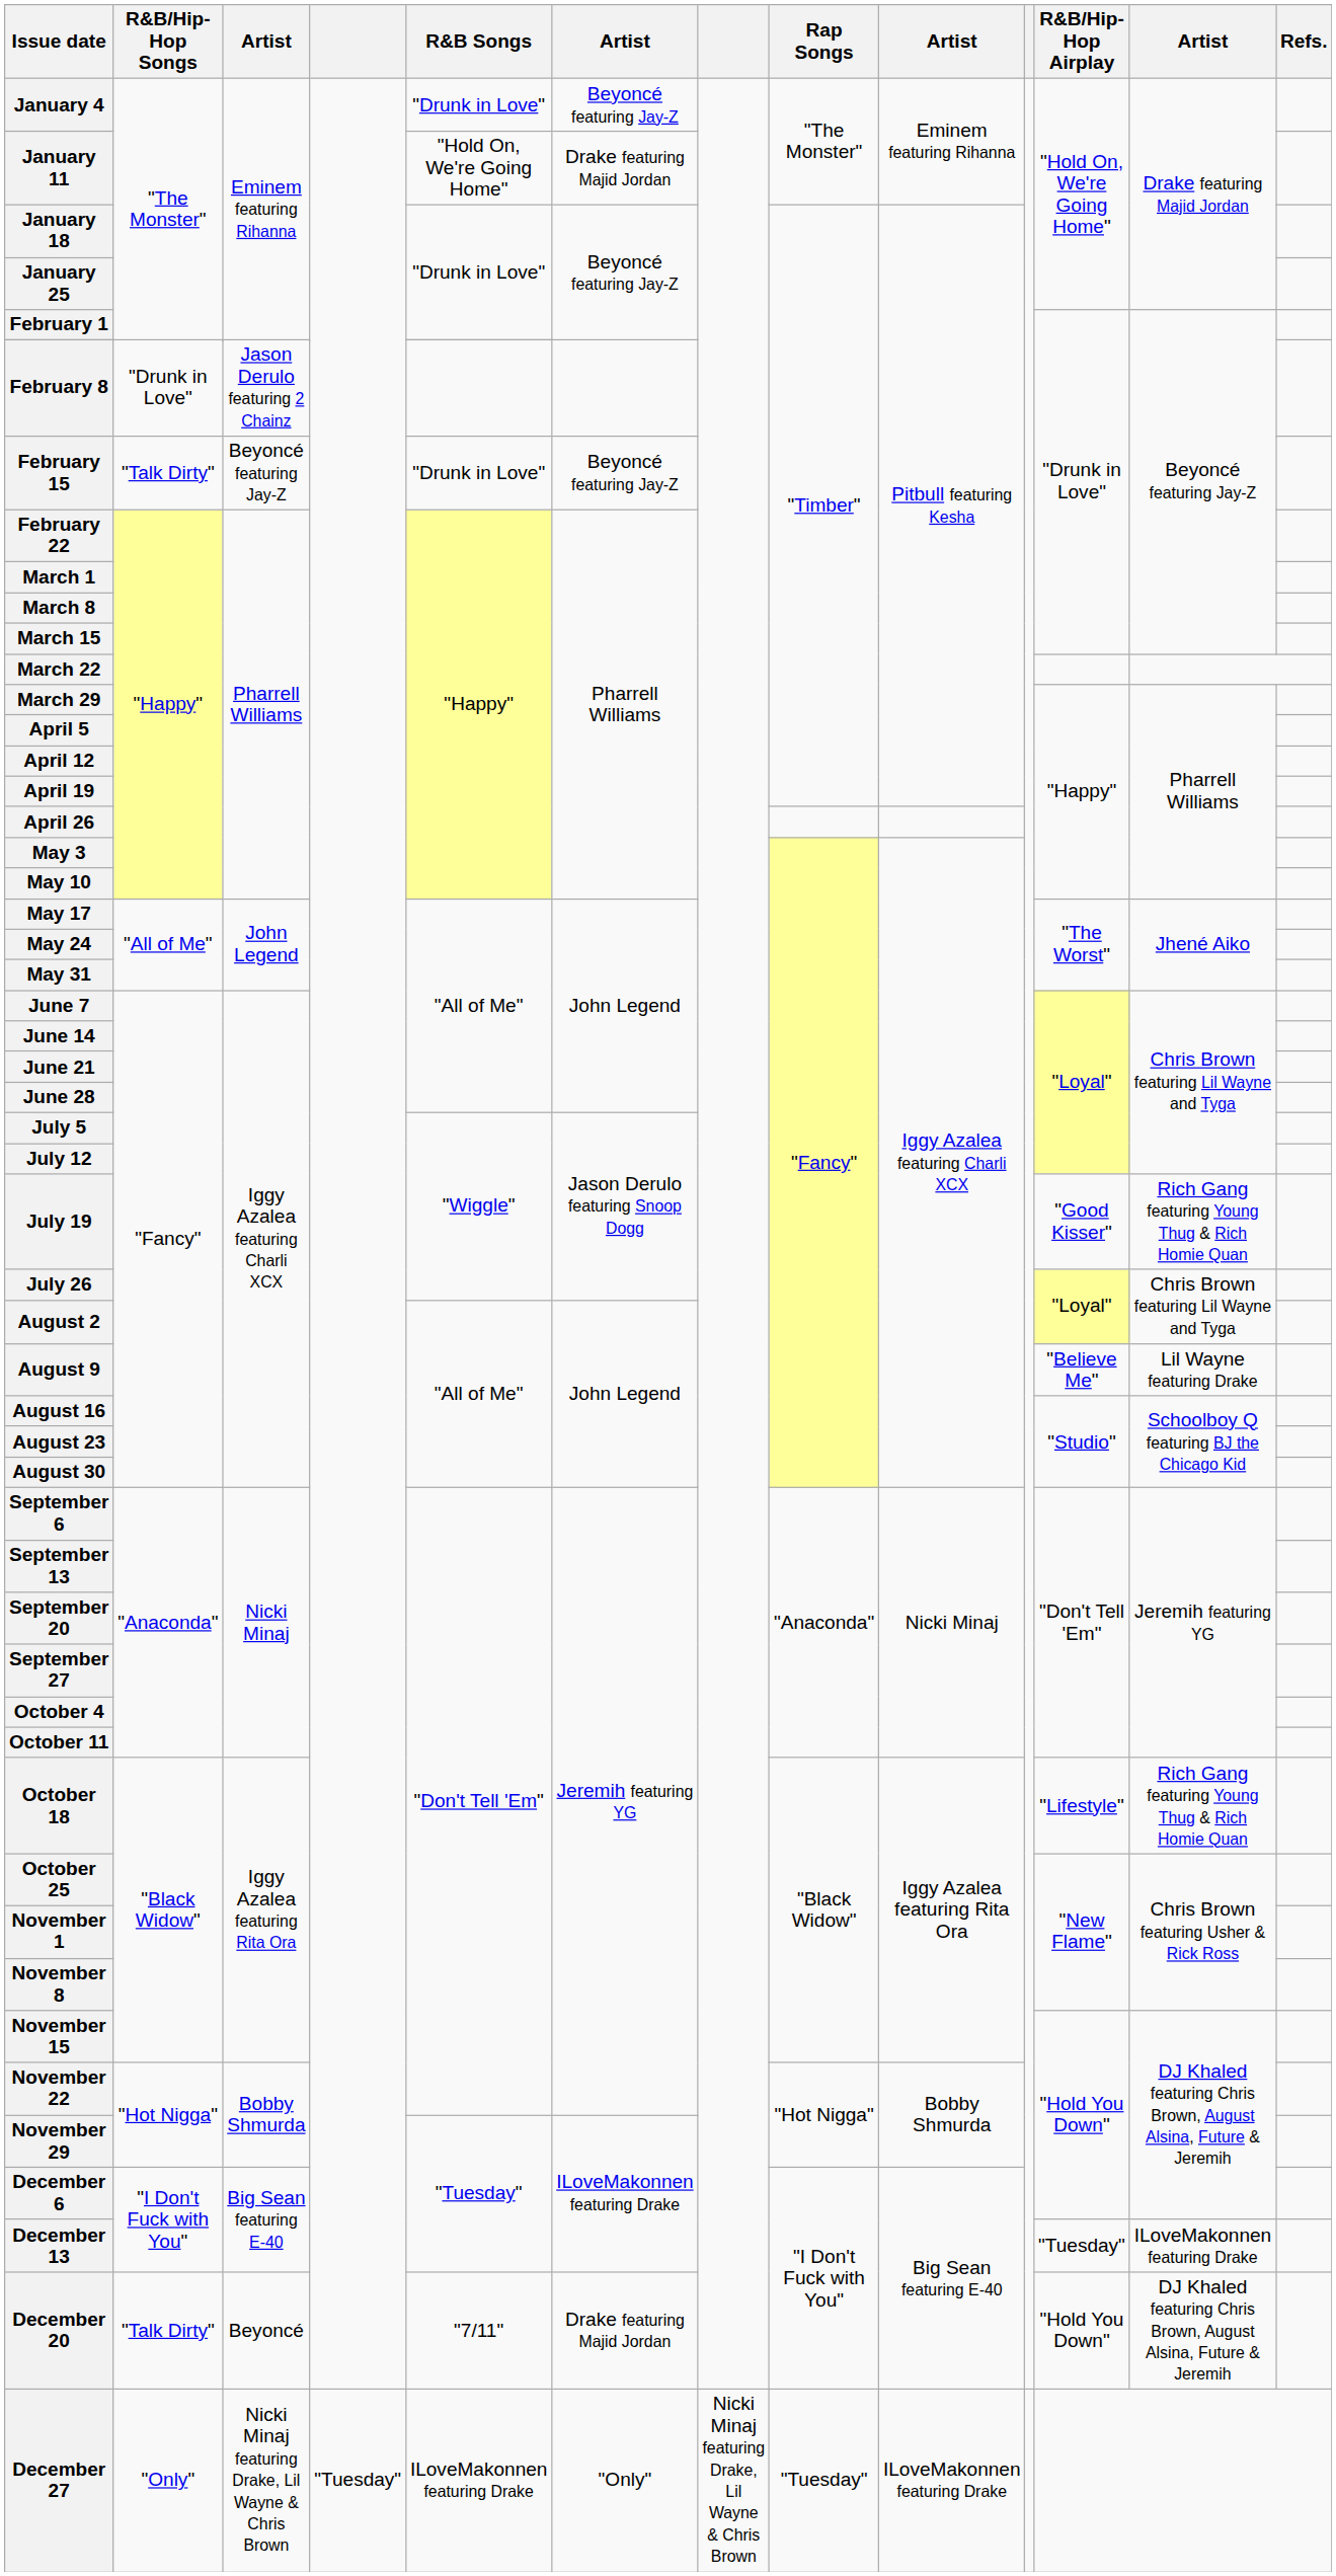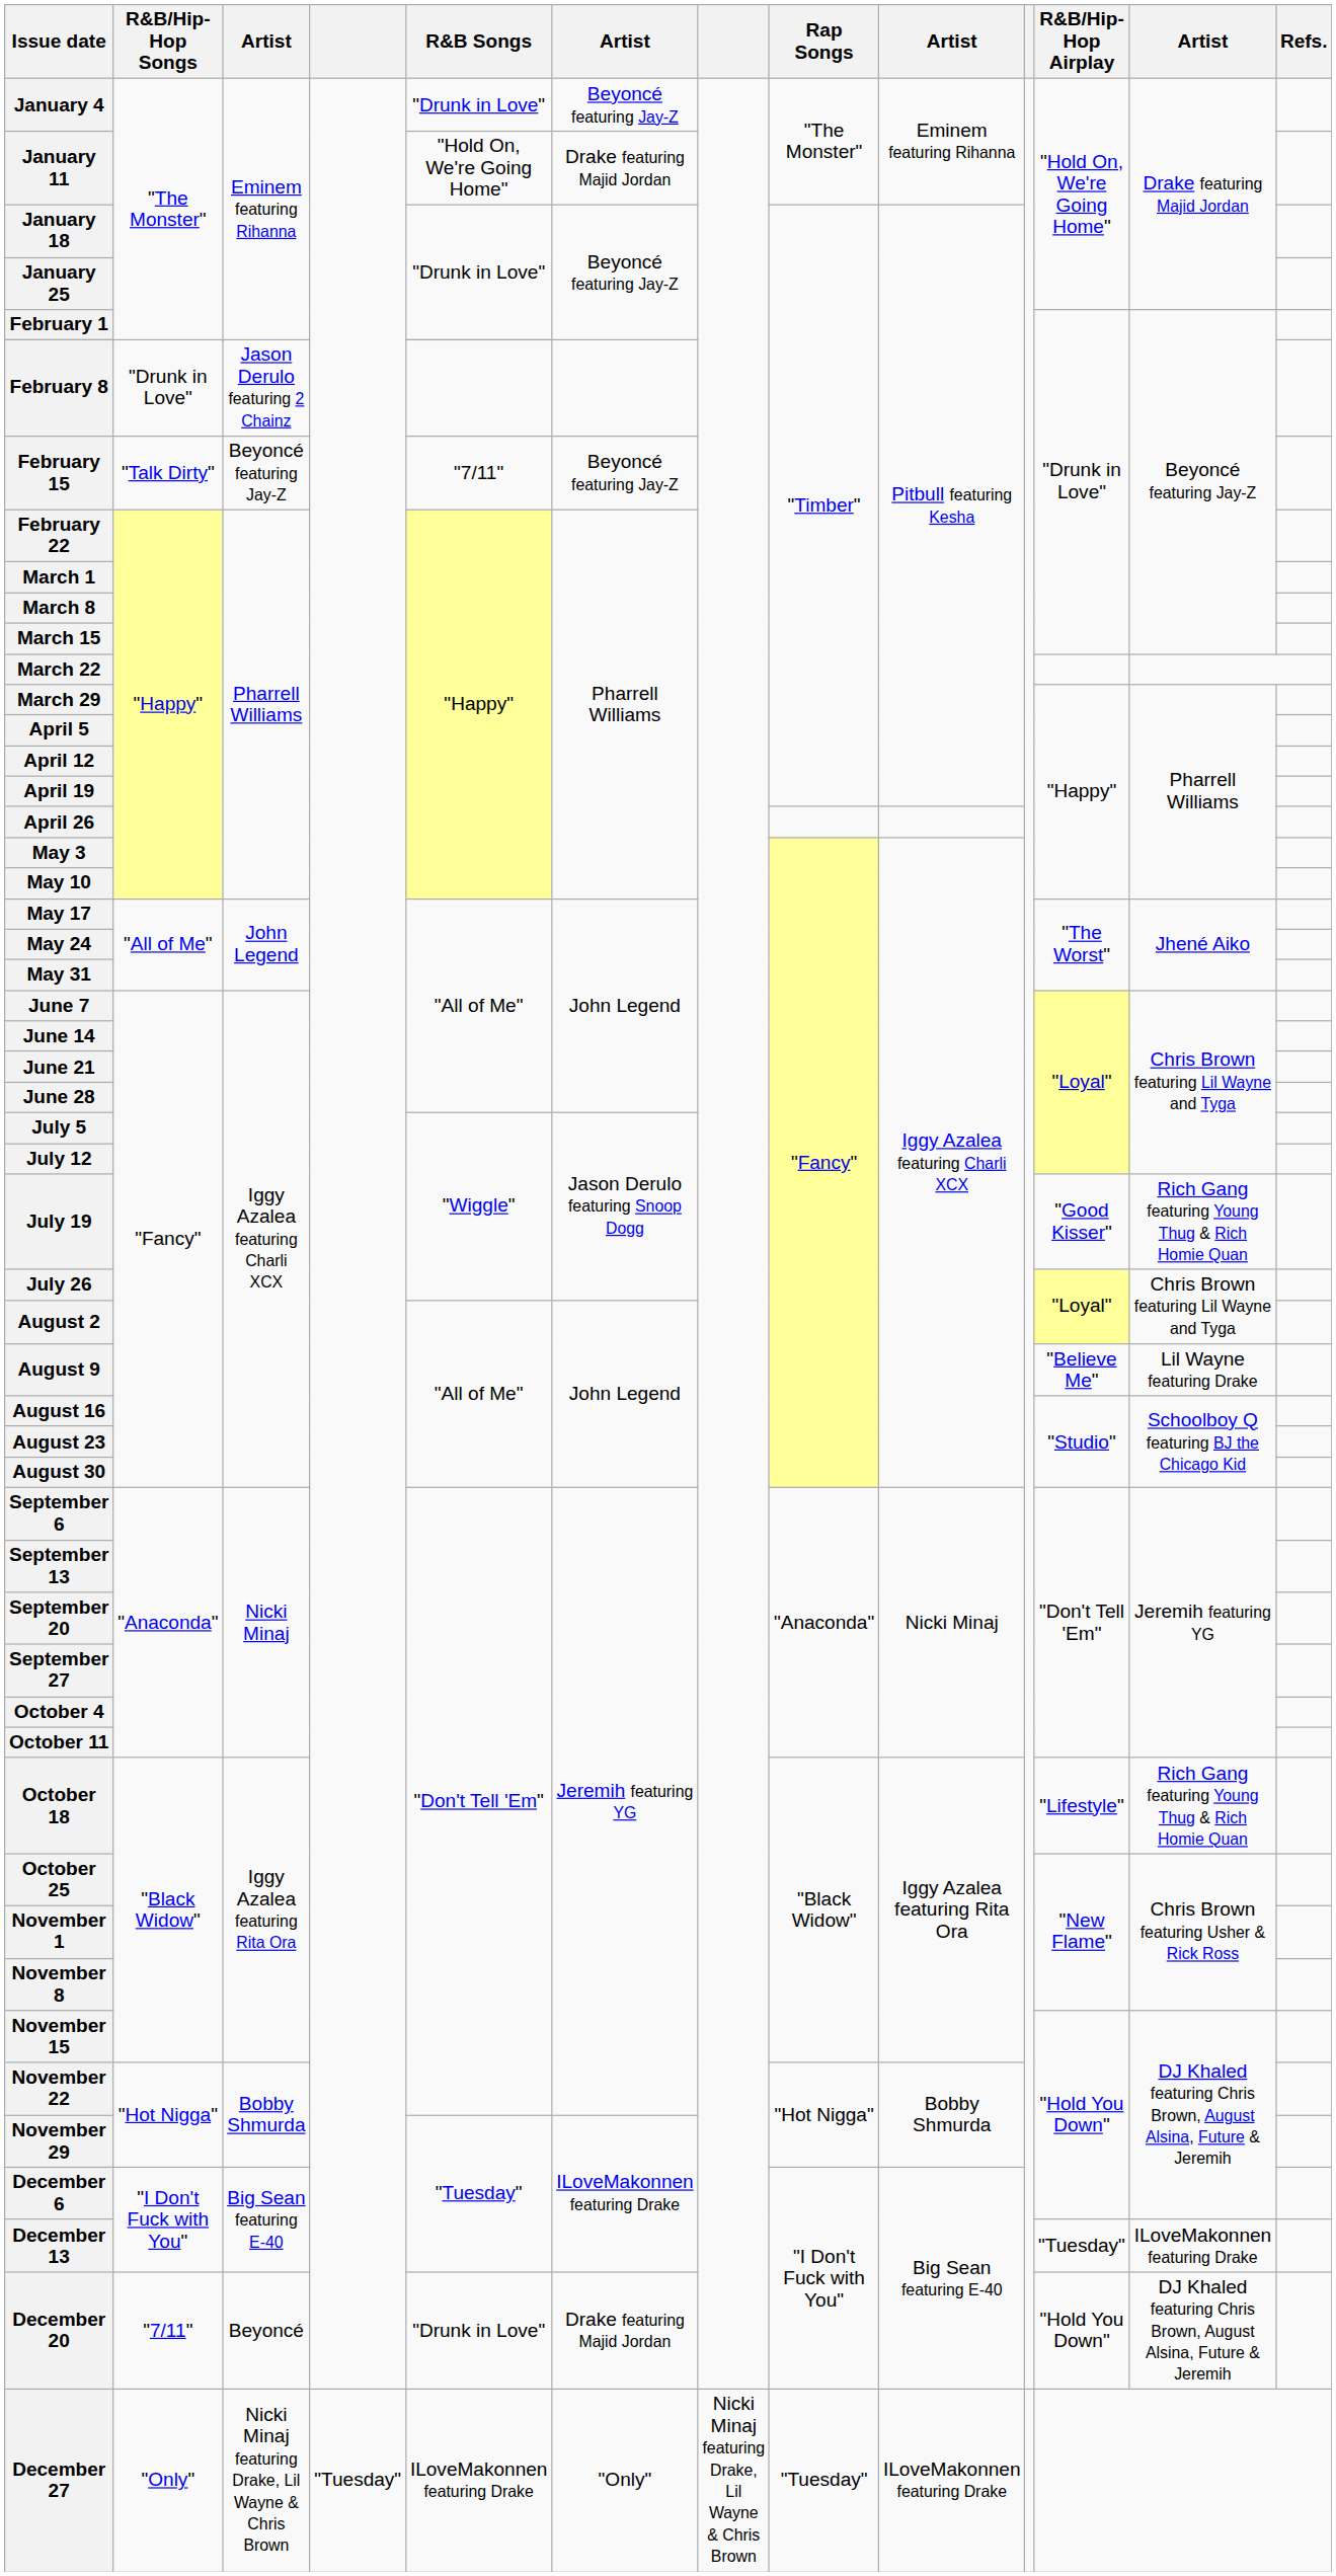 <table class="wikitable plainrowheaders" style="text-align:center;">
 <tr>
 <th>Issue date</th>
 <th>R&B/Hip-Hop Songs</th>
 <th>Artist</th>
 <th></th>
 <th>R&B Songs</th>
 <th>Artist</th>
 <th></th>
 <th>Rap Songs</th>
 <th>Artist</th>
 <th></th>
 <th>R&B/Hip-Hop Airplay</th>
 <th>Artist</th>
 <th>Refs.</th>
 </tr>
 <tr>
 <th scope=row>January 4</th>
 <td rowspan="6">"<a href='#'>The Monster</a>"</td>
 <td rowspan="6"><a href='#'>Eminem</a> <small> featuring <a href='#'>Rihanna</a></small></td>
 <td rowspan="52"></td>
 <td>"<a href='#'>Drunk in Love</a>"</td>
 <td><a href='#'>Beyoncé</a> <small> featuring <a href='#'>Jay-Z</a></small></td>
 <td rowspan="52"></td>
 <td rowspan="2">"The Monster"</td>
 <td rowspan="2">Eminem <small>featuring Rihanna</small></td>
 <td rowspan="52"></td>
 <td rowspan="4">"<a href='#'>Hold On, We're Going Home</a>"</td>
 <td rowspan="4"><a href='#'>Drake</a> <small> featuring <a href='#'>Majid Jordan</a></small></td>
 <td></td>
 </tr>
 <tr>
 <th scope=row>January 11</th>
 <td>"Hold On, We're Going Home"</td>
 <td>Drake <small> featuring Majid Jordan</small></td>
 <td></td>
 </tr>
 <tr>
 <th scope=row>January 18</th>
 <td rowspan="3">"Drunk in Love"</td>
 <td rowspan="3">Beyoncé <small> featuring Jay-Z</small></td>
 <td rowspan="15">"<a href='#'>Timber</a>"</td>
 <td rowspan="15"><a href='#'>Pitbull</a> <small> featuring <a href='#'>Kesha</a></small></td>
 <td></td>
 </tr>
 <tr>
 <th scope=row>January 25</th>
 <td></td>
 </tr>
 <tr>
 <th scope=row>February 1</th>
 <td rowspan="8">"Drunk in Love"</td>
 <td rowspan="8">Beyoncé <small> featuring Jay-Z</small></td>
 <td></td>
 </tr>
 <tr>
 </tr>
 <tr>
 <th scope=row>February 8</th>
 <td>"Drunk in Love"</td>
 <td><a href='#'>Jason Derulo</a> <small> featuring <a href='#'>2 Chainz</a></small></td>
 <td></td>
 </tr>
 <tr>
 <th scope=row>February 15</th>
 <td>"<a href='#'>Talk Dirty</a>"</td>
 <td>Beyoncé <small> featuring Jay-Z</small></td>
-<td>"Drunk in Love"</td>
+<td>"7/11"</td>
 <td>Beyoncé <small> featuring Jay-Z</small></td>
 <td></td>
 </tr>
 <tr>
 <th scope=row>February 22</th>
 <td bgcolor=#FFFF99 rowspan="12">"<a href='#'>Happy</a>" </td>
 <td rowspan="12"><a href='#'>Pharrell Williams</a></td>
 <td bgcolor=#FFFF99 rowspan="12">"Happy" </td>
 <td rowspan="12">Pharrell Williams</td>
 <td></td>
 </tr>
 <tr>
 <th scope=row>March 1</th>
 <td></td>
 </tr>
 <tr>
 <th scope=row>March 8</th>
 <td></td>
 </tr>
 <tr>
 <th scope=row>March 15</th>
 <td></td>
 </tr>
 <tr>
 <th scope=row>March 22</th>
 <td></td>
 </tr>
 <tr>
 <th scope=row>March 29</th>
 <td rowspan="7">"Happy"</td>
 <td rowspan="7">Pharrell Williams</td>
 <td></td>
 </tr>
 <tr>
 <th scope=row>April 5</th>
 <td></td>
 </tr>
 <tr>
 <th scope=row>April 12</th>
 <td></td>
 </tr>
 <tr>
 <th scope=row>April 19</th>
 <td></td>
 </tr>
 <tr>
 <th scope=row>April 26</th>
 <td></td>
 </tr>
 <tr>
 <th scope=row>May 3</th>
 <td bgcolor=#FFFF99 rowspan="18">"<a href='#'>Fancy</a>" </td>
 <td rowspan="18"><a href='#'>Iggy Azalea</a> <small> featuring <a href='#'>Charli XCX</a></small></td>
 <td></td>
 </tr>
 <tr>
 <th scope=row>May 10</th>
 <td></td>
 </tr>
 <tr>
 <th scope=row>May 17</th>
 <td rowspan="3">"<a href='#'>All of Me</a>"</td>
 <td rowspan="3"><a href='#'>John Legend</a></td>
 <td rowspan="7">"All of Me"</td>
 <td rowspan="7">John Legend</td>
 <td rowspan="3">"<a href='#'>The Worst</a>"</td>
 <td rowspan="3"><a href='#'>Jhené Aiko</a></td>
 <td></td>
 </tr>
 <tr>
 <th scope=row>May 24</th>
 <td></td>
 </tr>
 <tr>
 <th scope=row>May 31</th>
 <td></td>
 </tr>
 <tr>
 <th scope=row>June 7</th>
 <td rowspan="13">"Fancy"</td>
 <td rowspan="13">Iggy Azalea <small> featuring Charli XCX</small></td>
 <td bgcolor=#FFFF99 rowspan="6">"<a href='#'>Loyal</a>" </td>
 <td rowspan="6"><a href='#'>Chris Brown</a> <small> featuring <a href='#'>Lil Wayne</a> and <a href='#'>Tyga</a></small></td>
 <td></td>
 </tr>
 <tr>
 <th scope=row>June 14</th>
 <td></td>
 </tr>
 <tr>
 <th scope=row>June 21</th>
 <td></td>
 </tr>
 <tr>
 <th scope=row>June 28</th>
 <td></td>
 </tr>
 <tr>
 <th scope=row>July 5</th>
 <td rowspan="4">"<a href='#'>Wiggle</a>"</td>
 <td rowspan="4">Jason Derulo <small> featuring <a href='#'>Snoop Dogg</a></small></td>
 <td></td>
 </tr>
 <tr>
 <th scope=row>July 12</th>
 <td></td>
 </tr>
 <tr>
 <th scope=row>July 19</th>
 <td>"<a href='#'>Good Kisser</a>"</td>
 <td><a href='#'>Rich Gang</a> <small> featuring <a href='#'>Young Thug</a> & <a href='#'>Rich Homie Quan</a></small></td>
 <td></td>
 </tr>
 <tr>
 <th scope=row>July 26</th>
 <td bgcolor=#FFFF99 rowspan="2">"Loyal" </td>
 <td rowspan="2">Chris Brown <small> featuring Lil Wayne and Tyga</small></td>
 <td></td>
 </tr>
 <tr>
 <th scope=row>August 2</th>
 <td rowspan="5">"All of Me"</td>
 <td rowspan="5">John Legend</td>
 <td></td>
 </tr>
 <tr>
 <th scope=row>August 9</th>
 <td>"<a href='#'>Believe Me</a>"</td>
 <td>Lil Wayne <small> featuring Drake</small></td>
 <td></td>
 </tr>
 <tr>
 <th scope=row>August 16</th>
 <td rowspan="3">"<a href='#'>Studio</a>"</td>
 <td rowspan="3"><a href='#'>Schoolboy Q</a> <small> featuring <a href='#'>BJ the Chicago Kid</a></small></td>
 <td></td>
 </tr>
 <tr>
 <th scope=row>August 23</th>
 <td></td>
 </tr>
 <tr>
 <th scope=row>August 30</th>
 <td></td>
 </tr>
 <tr>
 <th scope=row>September 6</th>
 <td rowspan="6">"<a href='#'>Anaconda</a>"</td>
 <td rowspan="6"><a href='#'>Nicki Minaj</a></td>
 <td rowspan="12">"<a href='#'>Don't Tell 'Em</a>"</td>
 <td rowspan="12"><a href='#'>Jeremih</a> <small> featuring <a href='#'>YG</a></small></td>
 <td rowspan="6">"Anaconda"</td>
 <td rowspan="6">Nicki Minaj</td>
 <td rowspan="6">"Don't Tell 'Em"</td>
 <td rowspan="6">Jeremih <small> featuring YG</small></td>
 <td></td>
 </tr>
 <tr>
 <th scope=row>September 13</th>
 <td></td>
 </tr>
 <tr>
 <th scope=row>September 20</th>
 <td></td>
 </tr>
 <tr>
 <th scope=row>September 27</th>
 <td></td>
 </tr>
 <tr>
 <th scope=row>October 4</th>
 <td></td>
 </tr>
 <tr>
 <th scope=row>October 11</th>
 <td></td>
 </tr>
 <tr>
 <th scope=row>October 18</th>
 <td rowspan="5">"<a href='#'>Black Widow</a>"</td>
 <td rowspan="5">Iggy Azalea <small> featuring <a href='#'>Rita Ora</a></small></td>
 <td rowspan="5">"Black Widow"</td>
 <td rowspan="5">Iggy Azalea featuring Rita Ora</td>
 <td>"<a href='#'>Lifestyle</a>"</td>
 <td><a href='#'>Rich Gang</a> <small> featuring <a href='#'>Young Thug</a> & <a href='#'>Rich Homie Quan</a></small></td>
 <td></td>
 </tr>
 <tr>
 <th scope=row>October 25</th>
 <td rowspan="3">"<a href='#'>New Flame</a>"</td>
 <td rowspan="3">Chris Brown <small> featuring Usher & <a href='#'>Rick Ross</a></small></td>
 <td></td>
 </tr>
 <tr>
 <th scope=row>November 1</th>
 <td></td>
 </tr>
 <tr>
 <th scope=row>November 8</th>
 <td></td>
 </tr>
 <tr>
 <th scope=row>November 15</th>
 <td rowspan="4">"<a href='#'>Hold You Down</a>"</td>
 <td rowspan="4"><a href='#'>DJ Khaled</a> <small> featuring Chris Brown, <a href='#'>August Alsina</a>, <a href='#'>Future</a> & Jeremih</small></td>
 <td></td>
 </tr>
 <tr>
 <th scope=row>November 22</th>
 <td rowspan="2">"<a href='#'>Hot Nigga</a>"</td>
 <td rowspan="2"><a href='#'>Bobby Shmurda</a></td>
 <td rowspan="2">"Hot Nigga"</td>
 <td rowspan="2">Bobby Shmurda</td>
 <td></td>
 </tr>
 <tr>
 <th scope=row>November 29</th>
 <td rowspan="3">"<a href='#'>Tuesday</a>"</td>
 <td rowspan="3"><a href='#'>ILoveMakonnen</a> <small> featuring Drake</small></td>
 <td></td>
 </tr>
 <tr>
 <th scope=row>December 6</th>
 <td rowspan="2">"<a href='#'>I Don't Fuck with You</a>"</td>
 <td rowspan="2"><a href='#'>Big Sean</a> <small> featuring <a href='#'>E-40</a></small></td>
 <td rowspan="3">"I Don't Fuck with You"</td>
 <td rowspan="3">Big Sean <small> featuring E-40</small></td>
 <td></td>
 </tr>
 <tr>
 <th scope=row>December 13</th>
 <td>"Tuesday"</td>
 <td>ILoveMakonnen <small> featuring Drake</small></td>
 <td></td>
 </tr>
 <tr>
 <th scope=row>December 20</th>
-<td>"<a href='#'>Talk Dirty</a>"</td>
+<td>"<a href='#'>7/11</a>"</td>
 <td>Beyoncé</td>
-<td>"7/11"</td>
+<td>"Drunk in Love"</td>
 <td>Drake <small> featuring Majid Jordan</small></td>
 <td>"Hold You Down"</td>
 <td>DJ Khaled <small> featuring Chris Brown, August Alsina, Future & Jeremih</small></td>
 <td></td>
 </tr>
 <tr>
 <th scope=row>December 27</th>
 <td>"<a href='#'>Only</a>"</td>
 <td>Nicki Minaj <small> featuring Drake, Lil Wayne & Chris Brown</small></td>
 <td>"Tuesday"</td>
 <td>ILoveMakonnen <small> featuring Drake</small></td>
 <td>"Only"</td>
 <td>Nicki Minaj <small> featuring Drake, Lil Wayne & Chris Brown</small></td>
 <td>"Tuesday"</td>
 <td>ILoveMakonnen <small> featuring Drake</small></td>
 <td></td>
 </tr>
 </table>
